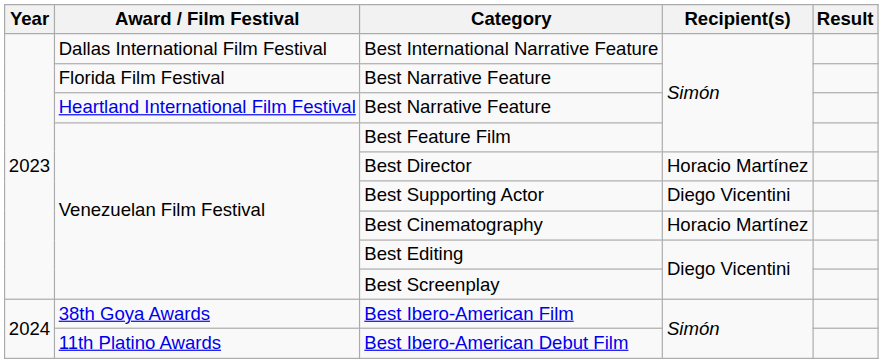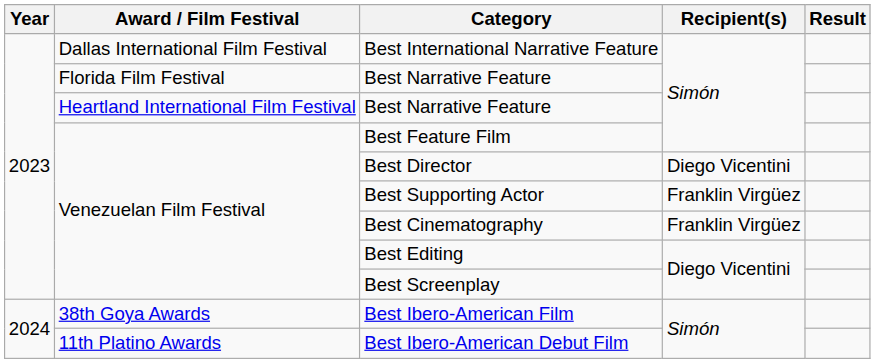 <table class="wikitable plainrowheaders sortable">
 <tr style="background:#ccc; text-align:center;">
 <th>Year</th>
 <th scope="col">Award / Film Festival</th>
 <th scope="col">Category</th>
 <th scope="col">Recipient(s)</th>
 <th scope="col">Result</th>
 </tr>
 <tr>
 <td rowspan="9">2023</td>
 <td>Dallas International Film Festival</td>
 <td>Best International Narrative Feature</td>
 <td rowspan="4"><em>Simón</em></td>
 <td></td>
 </tr>
 <tr>
 <td>Florida Film Festival</td>
 <td>Best Narrative Feature</td>
 <td></td>
 </tr>
 <tr>
 <td><a href='#'>Heartland International Film Festival</a></td>
 <td>Best Narrative Feature</td>
 <td></td>
 </tr>
 <tr>
 <td rowspan="6">Venezuelan Film Festival</td>
 <td>Best Feature Film</td>
 <td></td>
 </tr>
 <tr>
 <td>Best Director</td>
-<td>Horacio Martínez</td>
+<td>Diego Vicentini</td>
 <td></td>
 </tr>
 <tr>
 <td>Best Supporting Actor</td>
-<td>Diego Vicentini</td>
+<td>Franklin Virgüez</td>
 <td></td>
 </tr>
 <tr>
 <td>Best Cinematography</td>
-<td>Horacio Martínez</td>
+<td>Franklin Virgüez</td>
 <td></td>
 </tr>
 <tr>
 <td>Best Editing</td>
 <td rowspan="2">Diego Vicentini</td>
 <td></td>
 </tr>
 <tr>
 <td>Best Screenplay</td>
 <td></td>
 </tr>
 <tr>
 <td rowspan= "2">2024</td>
 <td><a href='#'>38th Goya Awards</a></td>
 <td><a href='#'>Best Ibero-American Film</a></td>
 <td rowspan = "2"><em>Simón</em></td>
 <td></td>
 </tr>
 <tr>
 <td><a href='#'>11th Platino Awards</a></td>
 <td><a href='#'>Best Ibero-American Debut Film</a></td>
 <td></td>
 </tr>
 </table>
